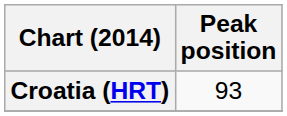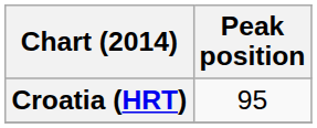 <table class="wikitable sortable plainrowheaders" style="text-align:center;">
 <tr>
 <th>Chart (2014)</th>
 <th>Peak<br>position</th>
 </tr>
 <tr>
 <th scope="row">Croatia (<a href='#'>HRT</a>)</th>
-<td>93</td>
+<td>95</td>
 </tr>
 <tr>
 </tr>
 <tr>
 </tr>
 </table>
